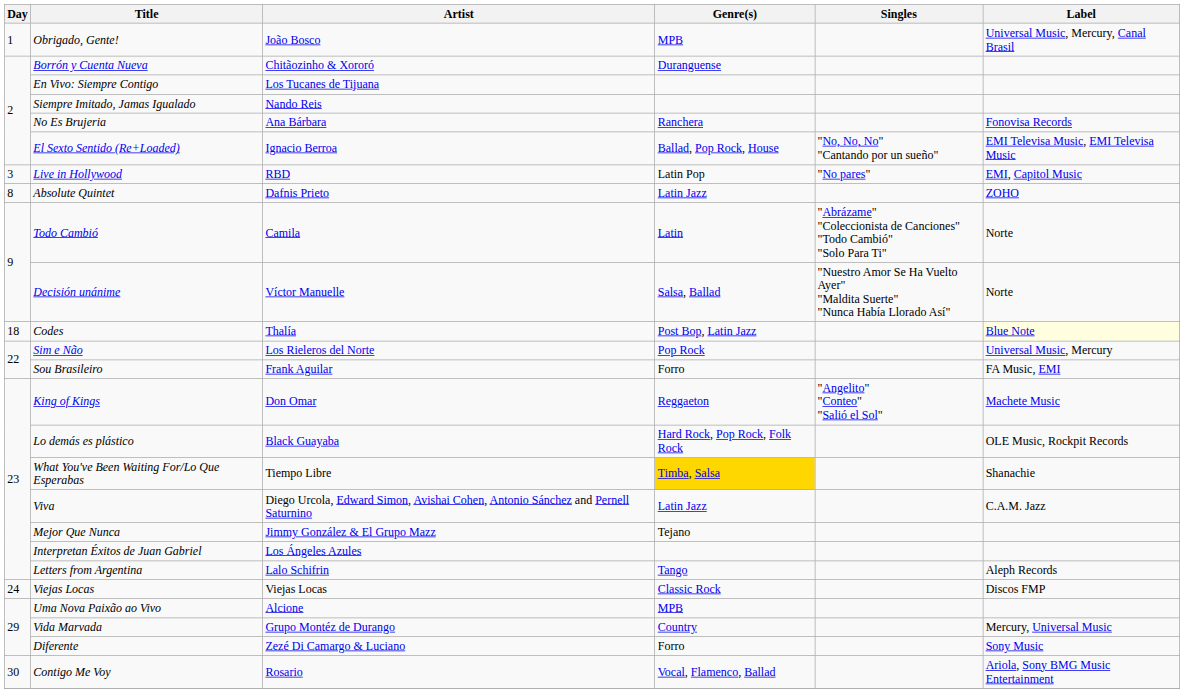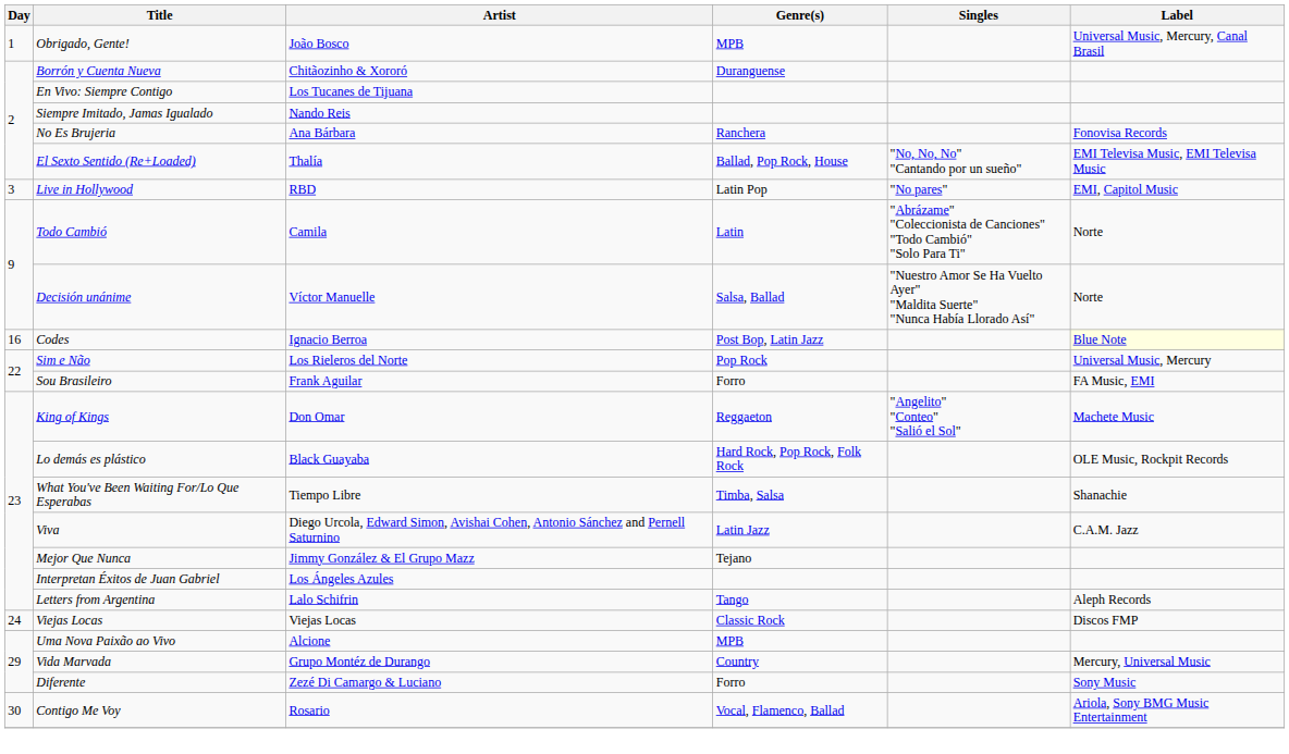 <table class="wikitable sortable" style="text-align: left;">
 <tr>
 <th>Day</th>
 <th>Title</th>
 <th>Artist</th>
 <th>Genre(s)</th>
 <th>Singles</th>
 <th>Label</th>
 </tr>
 <tr>
 <td>1</td>
 <td><em>Obrigado, Gente!</em></td>
 <td><a href='#'>João Bosco</a></td>
 <td><a href='#'>MPB</a></td>
 <td></td>
 <td><a href='#'>Universal Music</a>, Mercury, <a href='#'>Canal Brasil</a></td>
 </tr>
 <tr>
 <td rowspan="5">2</td>
 <td><em><a href='#'>Borrón y Cuenta Nueva</a></em></td>
 <td><a href='#'>Chitãozinho & Xororó</a></td>
 <td><a href='#'>Duranguense</a></td>
 <td></td>
 <td></td>
 </tr>
 <tr>
 <td><em>En Vivo: Siempre Contigo</em></td>
 <td><a href='#'>Los Tucanes de Tijuana</a></td>
 <td></td>
 <td></td>
 <td></td>
 </tr>
 <tr>
 <td><em>Siempre Imitado, Jamas Igualado</em></td>
 <td><a href='#'>Nando Reis</a></td>
 <td></td>
 <td></td>
 <td></td>
 </tr>
 <tr>
 <td><em>No Es Brujeria</em></td>
 <td><a href='#'>Ana Bárbara</a></td>
 <td><a href='#'>Ranchera</a></td>
 <td></td>
 <td><a href='#'>Fonovisa Records</a></td>
 </tr>
 <tr>
 <td><em><a href='#'>El Sexto Sentido (Re+Loaded)</a></em></td>
-<td><a href='#'>Ignacio Berroa</a></td>
+<td><a href='#'>Thalía</a></td>
 <td><a href='#'>Ballad</a>, <a href='#'>Pop Rock</a>, <a href='#'>House</a></td>
 <td>"<a href='#'>No, No, No</a>"<br>"Cantando por un sueño"</td>
 <td><a href='#'>EMI Televisa Music</a>, <a href='#'>EMI Televisa Music</a></td>
 </tr>
 <tr>
 <td>3</td>
 <td><em><a href='#'>Live in Hollywood</a></em></td>
 <td><a href='#'>RBD</a></td>
 <td>Latin Pop</td>
 <td>"<a href='#'>No pares</a>"</td>
 <td><a href='#'>EMI</a>, <a href='#'>Capitol Music</a></td>
-</tr>
-<tr>
-<td>8</td>
-<td><em>Absolute Quintet</em></td>
-<td><a href='#'>Dafnis Prieto</a></td>
-<td><a href='#'>Latin Jazz</a></td>
-<td></td>
-<td><a href='#'>ZOHO</a></td>
 </tr>
 <tr>
 <td rowspan="2">9</td>
 <td><em><a href='#'>Todo Cambió</a></em></td>
 <td><a href='#'>Camila</a></td>
 <td><a href='#'>Latin</a></td>
 <td>"<a href='#'>Abrázame</a>"<br>"Coleccionista de Canciones"<br>"Todo Cambió"<br>"Solo Para Ti"</td>
 <td>Norte</td>
 </tr>
 <tr>
 <td><em><a href='#'>Decisión unánime</a></em></td>
 <td><a href='#'>Víctor Manuelle</a></td>
 <td><a href='#'>Salsa</a>, <a href='#'>Ballad</a></td>
 <td>"Nuestro Amor Se Ha Vuelto Ayer"<br>"Maldita Suerte"<br>"Nunca Había Llorado Así"</td>
 <td>Norte</td>
 </tr>
 <tr>
-<td>18</td>
+<td>16</td>
 <td><em>Codes</em></td>
-<td><a href='#'>Thalía</a></td>
+<td><a href='#'>Ignacio Berroa</a></td>
 <td><a href='#'>Post Bop</a>, <a href='#'>Latin Jazz</a></td>
 <td></td>
 <td style="background: lightyellow;"><a href='#'>Blue Note</a></td>
 </tr>
 <tr>
 <td rowspan="2">22</td>
 <td><em><a href='#'>Sim e Não</a></em></td>
 <td><a href='#'>Los Rieleros del Norte</a></td>
 <td><a href='#'>Pop Rock</a></td>
 <td></td>
 <td><a href='#'>Universal Music</a>, Mercury</td>
 </tr>
 <tr>
 <td><em>Sou Brasileiro</em></td>
 <td><a href='#'>Frank Aguilar</a></td>
 <td>Forro</td>
 <td></td>
 <td>FA Music, <a href='#'>EMI</a></td>
 </tr>
 <tr>
 <td rowspan="7">23</td>
 <td><em><a href='#'>King of Kings</a></em></td>
 <td><a href='#'>Don Omar</a></td>
 <td><a href='#'>Reggaeton</a></td>
 <td>"<a href='#'>Angelito</a>"<br>"<a href='#'>Conteo</a>"<br>"<a href='#'>Salió el Sol</a>"</td>
 <td><a href='#'>Machete Music</a></td>
 </tr>
 <tr>
 <td><em>Lo demás es plástico</em></td>
 <td><a href='#'>Black Guayaba</a></td>
 <td><a href='#'>Hard Rock</a>, <a href='#'>Pop Rock</a>, <a href='#'>Folk Rock</a></td>
 <td></td>
 <td>OLE Music, Rockpit Records</td>
 </tr>
 <tr>
 <td><em>What You've Been Waiting For/Lo Que Esperabas</em></td>
 <td>Tiempo Libre</td>
-<td style="background: gold;"><a href='#'>Timba</a>, <a href='#'>Salsa</a></td>
+<td><a href='#'>Timba</a>, <a href='#'>Salsa</a></td>
 <td></td>
 <td>Shanachie</td>
 </tr>
 <tr>
 <td><em>Viva</em></td>
 <td>Diego Urcola, <a href='#'>Edward Simon</a>, <a href='#'>Avishai Cohen</a>, <a href='#'>Antonio Sánchez</a> and <a href='#'>Pernell Saturnino</a></td>
 <td><a href='#'>Latin Jazz</a></td>
 <td></td>
 <td>C.A.M. Jazz</td>
 </tr>
 <tr>
 <td><em>Mejor Que Nunca</em></td>
 <td><a href='#'>Jimmy González & El Grupo Mazz</a></td>
 <td>Tejano</td>
 <td></td>
 <td></td>
 </tr>
 <tr>
 <td><em> Interpretan Éxitos de Juan Gabriel</em></td>
 <td><a href='#'>Los Ángeles Azules</a></td>
 <td></td>
 <td></td>
 <td></td>
 </tr>
 <tr>
 <td><em>Letters from Argentina</em></td>
 <td><a href='#'>Lalo Schifrin</a></td>
 <td><a href='#'>Tango</a></td>
 <td></td>
 <td>Aleph Records</td>
 </tr>
 <tr>
 <td>24</td>
 <td><em>Viejas Locas</em></td>
 <td>Viejas Locas</td>
 <td><a href='#'>Classic Rock</a></td>
 <td></td>
 <td>Discos FMP</td>
 </tr>
 <tr>
 <td rowspan="3">29</td>
 <td><em>Uma Nova Paixão ao Vivo</em></td>
 <td><a href='#'>Alcione</a></td>
 <td><a href='#'>MPB</a></td>
 <td></td>
 <td></td>
 </tr>
 <tr>
 <td><em>Vida Marvada</em></td>
 <td><a href='#'>Grupo Montéz de Durango</a></td>
 <td><a href='#'>Country</a></td>
 <td></td>
 <td>Mercury, <a href='#'>Universal Music</a></td>
 </tr>
 <tr>
 <td><em>Diferente</em></td>
 <td><a href='#'>Zezé Di Camargo & Luciano</a></td>
 <td>Forro</td>
 <td></td>
 <td><a href='#'>Sony Music</a></td>
 </tr>
 <tr>
 <td>30</td>
 <td><em>Contigo Me Voy</em></td>
 <td><a href='#'>Rosario</a></td>
 <td><a href='#'>Vocal</a>, <a href='#'>Flamenco</a>, <a href='#'>Ballad</a></td>
 <td></td>
 <td><a href='#'>Ariola</a>, <a href='#'>Sony BMG Music Entertainment</a></td>
 </tr>
 <tr>
 </tr>
 </table>
